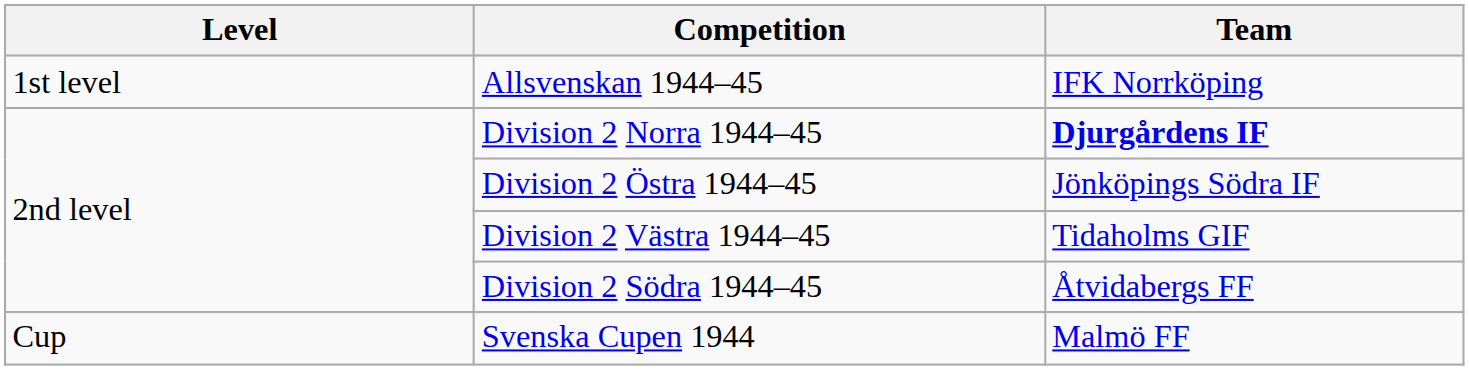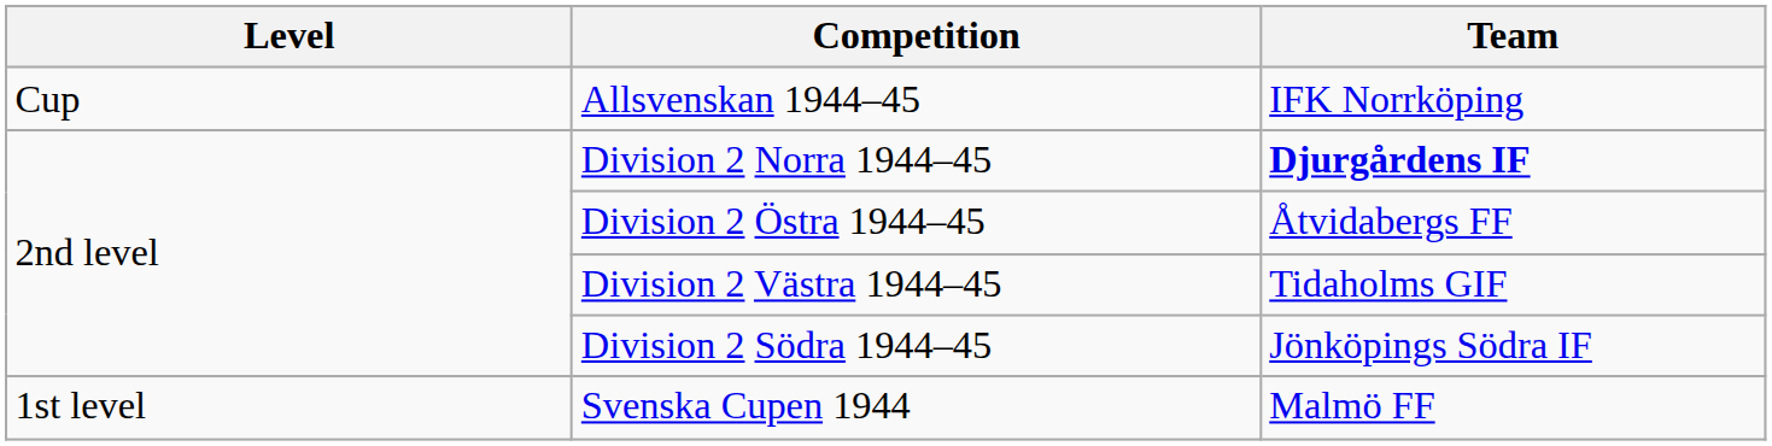 <table class="wikitable" style="text-align: left;">
 <tr>
 <th style="width: 225px;">Level</th>
 <th style="width: 275px;">Competition</th>
 <th style="width: 200px;">Team</th>
 </tr>
 <tr>
-<td>1st level</td>
+<td>Cup</td>
 <td><a href='#'>Allsvenskan</a> 1944–45</td>
 <td><a href='#'>IFK Norrköping</a></td>
 </tr>
 <tr>
 <td rowspan=4>2nd level</td>
 <td><a href='#'>Division 2</a> <a href='#'>Norra</a> 1944–45</td>
 <td><strong><a href='#'>Djurgårdens IF</a></strong></td>
 </tr>
 <tr>
 <td><a href='#'>Division 2</a> <a href='#'>Östra</a> 1944–45</td>
-<td><a href='#'>Jönköpings Södra IF</a></td>
+<td><a href='#'>Åtvidabergs FF</a></td>
 </tr>
 <tr>
 <td><a href='#'>Division 2</a> <a href='#'>Västra</a> 1944–45</td>
 <td><a href='#'>Tidaholms GIF</a></td>
 </tr>
 <tr>
 <td><a href='#'>Division 2</a> <a href='#'>Södra</a> 1944–45</td>
-<td><a href='#'>Åtvidabergs FF</a></td>
+<td><a href='#'>Jönköpings Södra IF</a></td>
 </tr>
 <tr>
-<td>Cup</td>
+<td>1st level</td>
 <td><a href='#'>Svenska Cupen</a> 1944</td>
 <td><a href='#'>Malmö FF</a></td>
 </tr>
 </table>
